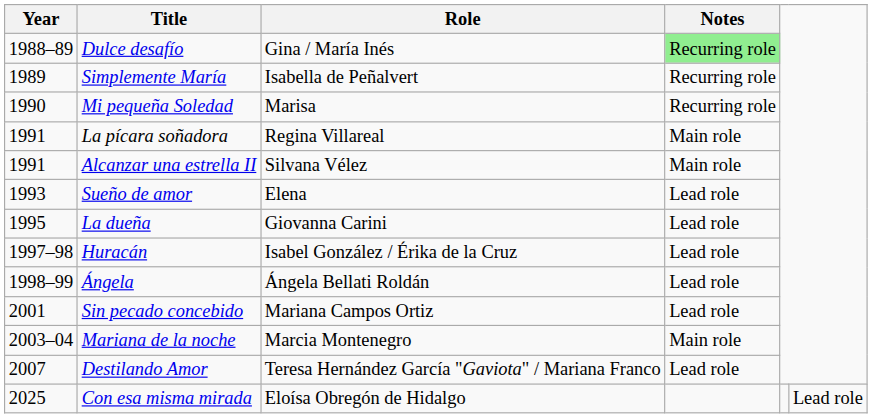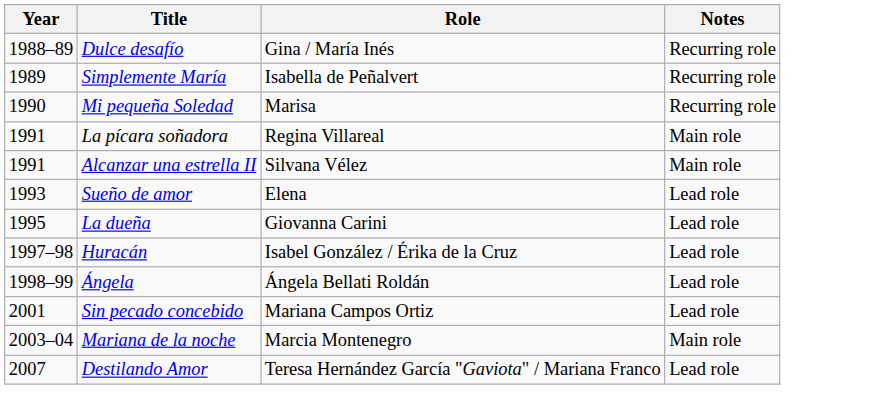 <table class="wikitable sortable">
 <tr>
 <th>Year</th>
 <th>Title</th>
 <th>Role</th>
 <th>Notes</th>
 </tr>
 <tr>
 <td>1988–89</td>
 <td><em><a href='#'>Dulce desafío</a></em></td>
 <td>Gina / María Inés</td>
-<td style="background: lightgreen;">Recurring role</td>
+<td>Recurring role</td>
 </tr>
 <tr>
 <td>1989</td>
 <td><em><a href='#'>Simplemente María</a></em></td>
 <td>Isabella de Peñalvert</td>
 <td>Recurring role</td>
 </tr>
 <tr>
 <td>1990</td>
 <td><em><a href='#'>Mi pequeña Soledad</a></em></td>
 <td>Marisa</td>
 <td>Recurring role</td>
 </tr>
 <tr>
 <td>1991</td>
 <td><em>La pícara soñadora</em></td>
 <td>Regina Villareal</td>
 <td>Main role</td>
 </tr>
 <tr>
 <td>1991</td>
 <td><em><a href='#'>Alcanzar una estrella II</a></em></td>
 <td>Silvana Vélez</td>
 <td>Main role</td>
 </tr>
 <tr>
 <td>1993</td>
 <td><em><a href='#'>Sueño de amor</a></em></td>
 <td>Elena</td>
 <td>Lead role</td>
 </tr>
 <tr>
 <td>1995</td>
 <td><em><a href='#'>La dueña</a></em></td>
 <td>Giovanna Carini</td>
 <td>Lead role</td>
 </tr>
 <tr>
 <td>1997–98</td>
 <td><em><a href='#'>Huracán</a></em></td>
 <td>Isabel González / Érika de la Cruz</td>
 <td>Lead role</td>
 </tr>
 <tr>
 <td>1998–99</td>
 <td><em><a href='#'>Ángela</a></em></td>
 <td>Ángela Bellati Roldán</td>
 <td>Lead role</td>
 </tr>
 <tr>
 <td>2001</td>
 <td><em><a href='#'>Sin pecado concebido</a></em></td>
 <td>Mariana Campos Ortiz</td>
 <td>Lead role</td>
 </tr>
 <tr>
 <td>2003–04</td>
 <td><em><a href='#'>Mariana de la noche</a></em></td>
 <td>Marcia Montenegro</td>
 <td>Main role</td>
 </tr>
 <tr>
 <td>2007</td>
 <td><em><a href='#'>Destilando Amor</a></em></td>
 <td>Teresa Hernández García "<em>Gaviota</em>" / Mariana Franco</td>
 <td>Lead role</td>
 </tr>
-<tr>
-<td>2025</td>
-<td><em><a href='#'>Con esa misma mirada</a></em></td>
-<td>Eloísa Obregón de Hidalgo</td>
-<td></td>
-<td></td>
-<td>Lead role</td>
-</tr>
 </table>
